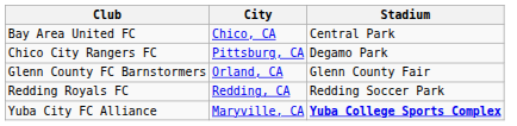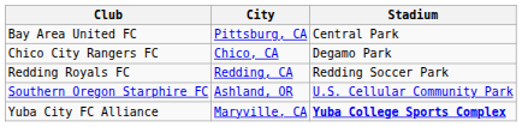 <table class="wikitable">
 <tr>
 <th>Club</th>
 <th>City</th>
 <th>Stadium</th>
 </tr>
 <tr>
 <td>Bay Area United FC</td>
-<td><a href='#'>Chico, CA</a></td>
+<td><a href='#'>Pittsburg, CA</a></td>
 <td>Central Park</td>
 </tr>
 <tr>
 <td>Chico City Rangers FC</td>
-<td><a href='#'>Pittsburg, CA</a></td>
+<td><a href='#'>Chico, CA</a></td>
 <td>Degamo Park</td>
-</tr>
-<tr>
-<td>Glenn County FC Barnstormers</td>
-<td><a href='#'>Orland, CA</a></td>
-<td>Glenn County Fair</td>
 </tr>
 <tr>
 <td>Redding Royals FC</td>
 <td><a href='#'>Redding, CA</a></td>
 <td>Redding Soccer Park</td>
 </tr>
 <tr>
+<td><a href='#'>Southern Oregon Starphire FC</a></td>
+<td><a href='#'>Ashland, OR</a></td>
+<td><a href='#'>U.S. Cellular Community Park</a></td>
+</tr>
+<tr>
 <td>Yuba City FC Alliance</td>
 <td><a href='#'>Maryville, CA</a></td>
 <td><strong><a href='#'>Yuba College Sports Complex</a></strong></td>
 </tr>
 </table>
